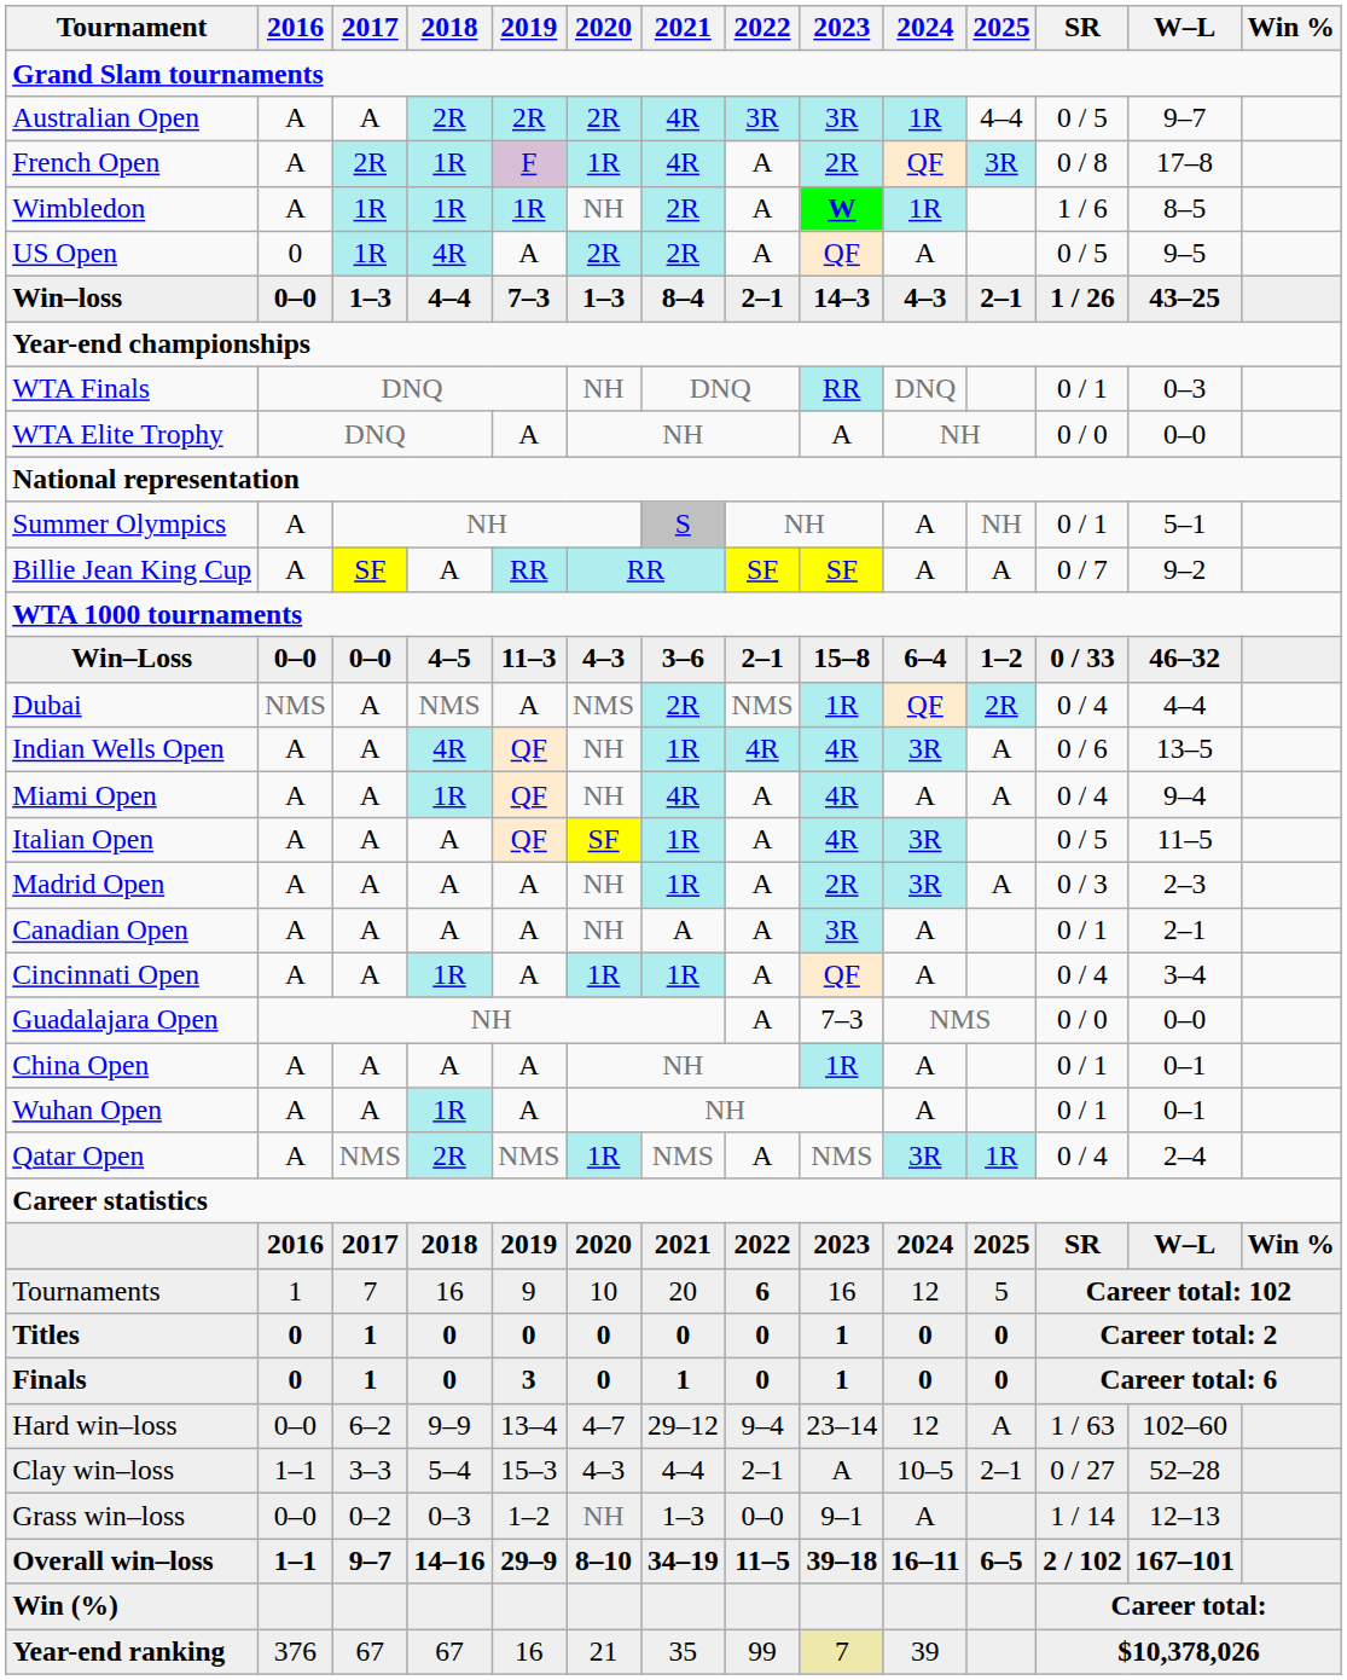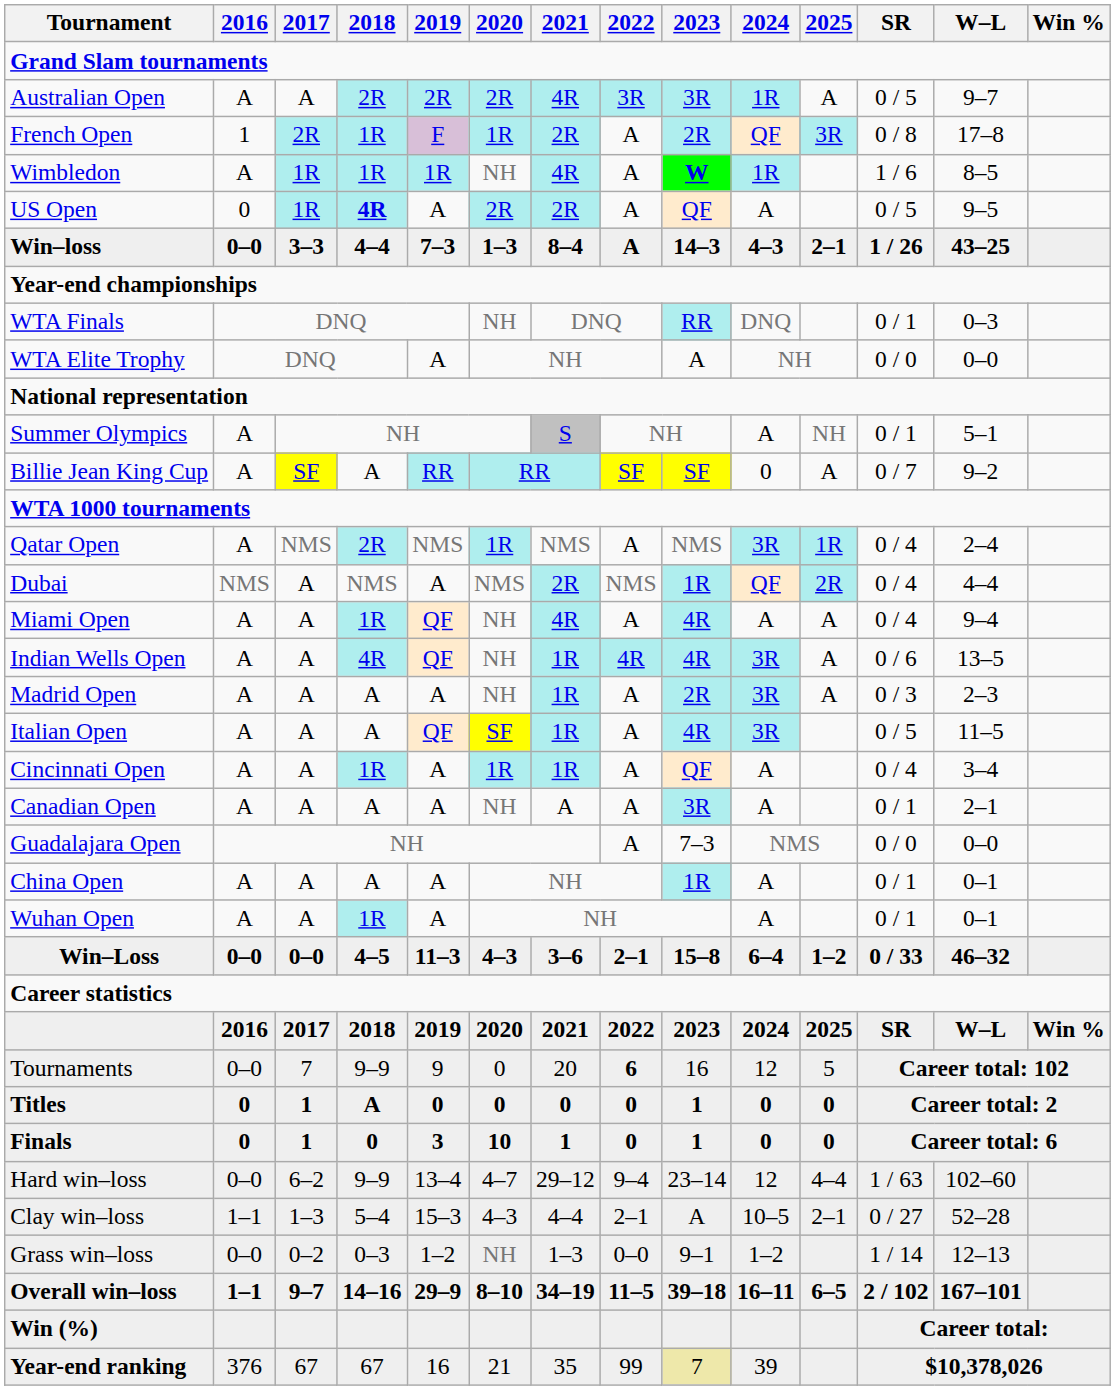 <table class=wikitable style=text-align:center>
 <tr>
 <th>Tournament</th>
 <th><a href='#'>2016</a></th>
 <th><a href='#'>2017</a></th>
 <th><a href='#'>2018</a></th>
 <th><a href='#'>2019</a></th>
 <th><a href='#'>2020</a></th>
 <th><a href='#'>2021</a></th>
 <th><a href='#'>2022</a></th>
 <th><a href='#'>2023</a></th>
 <th><a href='#'>2024</a></th>
 <th><a href='#'>2025</a></th>
 <th>SR</th>
 <th>W–L</th>
 <th>Win %</th>
 </tr>
 <tr>
 <td colspan=14 style=text-align:left><strong><a href='#'>Grand Slam tournaments</a></strong></td>
 </tr>
 <tr>
 <td style=text-align:left><a href='#'>Australian Open</a></td>
 <td>A</td>
 <td>A</td>
 <td style=background:#afeeee><a href='#'>2R</a></td>
 <td style=background:#afeeee><a href='#'>2R</a></td>
 <td style=background:#afeeee><a href='#'>2R</a></td>
 <td style=background:#afeeee><a href='#'>4R</a></td>
 <td style=background:#afeeee><a href='#'>3R</a></td>
 <td style=background:#afeeee><a href='#'>3R</a></td>
 <td style=background:#afeeee><a href='#'>1R</a></td>
-<td>4–4</td>
+<td>A</td>
 <td>0 / 5</td>
 <td>9–7</td>
 <td></td>
 </tr>
 <tr>
 <td style=text-align:left><a href='#'>French Open</a></td>
-<td>A</td>
+<td>1</td>
 <td style=background:#afeeee><a href='#'>2R</a></td>
 <td style=background:#afeeee><a href='#'>1R</a></td>
 <td style=background:thistle><a href='#'>F</a></td>
 <td style=background:#afeeee><a href='#'>1R</a></td>
-<td style=background:#afeeee><a href='#'>4R</a></td>
+<td style=background:#afeeee><a href='#'>2R</a></td>
 <td>A</td>
 <td style=background:#afeeee><a href='#'>2R</a></td>
 <td style=background:#ffebcd><a href='#'>QF</a></td>
 <td style=background:#afeeee><a href='#'>3R</a></td>
 <td>0 / 8</td>
 <td>17–8</td>
 <td></td>
 </tr>
 <tr>
 <td style=text-align:left><a href='#'>Wimbledon</a></td>
 <td>A</td>
 <td style=background:#afeeee><a href='#'>1R</a></td>
 <td style=background:#afeeee><a href='#'>1R</a></td>
 <td style=background:#afeeee><a href='#'>1R</a></td>
 <td style=color:#767676>NH</td>
-<td style=background:#afeeee><a href='#'>2R</a></td>
+<td style=background:#afeeee><a href='#'>4R</a></td>
 <td>A</td>
 <td style=background:lime><strong><a href='#'>W</a></strong></td>
 <td style=background:#afeeee><a href='#'>1R</a></td>
 <td></td>
 <td>1 / 6</td>
 <td>8–5</td>
 <td></td>
 </tr>
 <tr>
 <td style=text-align:left><a href='#'>US Open</a></td>
 <td>0</td>
 <td style=background:#afeeee><a href='#'>1R</a></td>
-<td style=background:#afeeee><a href='#'>4R</a></td>
+<td style=background:#afeeee><strong><a href='#'>4R</a></strong></td>
 <td>A</td>
 <td style=background:#afeeee><a href='#'>2R</a></td>
 <td style=background:#afeeee><a href='#'>2R</a></td>
 <td>A</td>
 <td style=background:#ffebcd><a href='#'>QF</a></td>
 <td>A</td>
 <td></td>
 <td>0 / 5</td>
 <td>9–5</td>
 <td></td>
 </tr>
 <tr style=font-weight:bold;background:#efefef>
 <td style=text-align:left>Win–loss</td>
 <td>0–0</td>
-<td>1–3</td>
+<td>3–3</td>
 <td>4–4</td>
 <td>7–3</td>
 <td>1–3</td>
 <td>8–4</td>
-<td>2–1</td>
+<td>A</td>
 <td>14–3</td>
 <td>4–3</td>
 <td>2–1</td>
 <td>1 / 26</td>
 <td>43–25</td>
 <td></td>
 </tr>
 <tr>
 <td colspan=14 style=text-align:left><strong>Year-end championships</strong></td>
 </tr>
 <tr>
 <td style=text-align:left><a href='#'>WTA Finals</a></td>
 <td colspan="4" style="color:#767676">DNQ</td>
 <td style="color:#767676">NH</td>
 <td colspan="2" style="color:#767676">DNQ</td>
 <td style=background:#afeeee><a href='#'>RR</a></td>
 <td style="color:#767676">DNQ</td>
 <td></td>
 <td>0 / 1</td>
 <td>0–3</td>
 <td></td>
 </tr>
 <tr>
 <td style=text-align:left><a href='#'>WTA Elite Trophy</a></td>
 <td colspan=3 style=color:#767676>DNQ</td>
 <td>A</td>
 <td colspan="3" style="color:#767676">NH</td>
 <td>A</td>
 <td colspan=2 style="color:#767676">NH</td>
 <td>0 / 0</td>
 <td>0–0</td>
 <td></td>
 </tr>
 <tr>
 <td colspan=14 style=text-align:left><strong>National representation</strong></td>
 </tr>
 <tr>
 <td style=text-align:left><a href='#'>Summer Olympics</a></td>
 <td>A</td>
 <td colspan=4 style=color:#767676>NH</td>
 <td style=background:silver><a href='#'>S</a></td>
 <td colspan=2 style=color:#767676>NH</td>
 <td>A</td>
 <td style=color:#767676>NH</td>
 <td>0 / 1</td>
 <td>5–1</td>
 <td></td>
 </tr>
 <tr>
 <td style=text-align:left><a href='#'>Billie Jean King Cup</a></td>
 <td>A</td>
 <td style=background:yellow><a href='#'>SF</a></td>
 <td>A</td>
 <td style=background:#afeeee><a href='#'>RR</a></td>
 <td colspan=2 style=background:#afeeee><a href='#'>RR</a></td>
 <td style=background:yellow><a href='#'>SF</a></td>
 <td style=background:yellow><a href='#'>SF</a></td>
-<td>A</td>
+<td>0</td>
 <td>A</td>
 <td>0 / 7</td>
 <td>9–2</td>
 <td></td>
 </tr>
 <tr>
 <td colspan=14 style=text-align:left><strong><a href='#'>WTA 1000 tournaments</a></strong></td>
 </tr>
-<tr style=font-weight:bold;background:#efefef>
-<td>Win–Loss</td>
-<td>0–0</td>
-<td>0–0</td>
-<td>4–5</td>
-<td>11–3</td>
-<td>4–3</td>
-<td>3–6</td>
-<td>2–1</td>
-<td>15–8</td>
-<td>6–4</td>
-<td>1–2</td>
-<td>0 / 33</td>
-<td>46–32</td>
+<tr>
+<td style=text-align:left><a href='#'>Qatar Open</a></td>
+<td>A</td>
+<td style=color:#767676>NMS</td>
+<td style=background:#afeeee><a href='#'>2R</a></td>
+<td style=color:#767676>NMS</td>
+<td style=background:#afeeee><a href='#'>1R</a></td>
+<td style=color:#767676>NMS</td>
+<td>A</td>
+<td style=color:#767676>NMS</td>
+<td style=background:#afeeee><a href='#'>3R</a></td>
+<td style=background:#afeeee><a href='#'>1R</a></td>
+<td>0 / 4</td>
+<td>2–4</td>
 <td></td>
 </tr>
 <tr>
 <td style=text-align:left><a href='#'>Dubai</a></td>
 <td style=color:#767676>NMS</td>
 <td>A</td>
 <td style=color:#767676>NMS</td>
 <td>A</td>
 <td style=color:#767676>NMS</td>
 <td style=background:#afeeee><a href='#'>2R</a></td>
 <td style=color:#767676>NMS</td>
 <td style=background:#afeeee><a href='#'>1R</a></td>
 <td style=background:#ffebcd><a href='#'>QF</a></td>
 <td style=background:#afeeee><a href='#'>2R</a></td>
 <td>0 / 4</td>
 <td>4–4</td>
 <td></td>
 </tr>
 <tr>
+<td style=text-align:left><a href='#'>Miami Open</a></td>
+<td>A</td>
+<td>A</td>
+<td style=background:#afeeee><a href='#'>1R</a></td>
+<td style=background:#ffebcd><a href='#'>QF</a></td>
+<td style=color:#767676>NH</td>
+<td style=background:#afeeee><a href='#'>4R</a></td>
+<td>A</td>
+<td style=background:#afeeee><a href='#'>4R</a></td>
+<td>A</td>
+<td>A</td>
+<td>0 / 4</td>
+<td>9–4</td>
+<td></td>
+</tr>
+<tr>
 <td style=text-align:left><a href='#'>Indian Wells Open</a></td>
 <td>A</td>
 <td>A</td>
 <td style=background:#afeeee><a href='#'>4R</a></td>
 <td style=background:#ffebcd><a href='#'>QF</a></td>
 <td style=color:#767676>NH</td>
 <td style=background:#afeeee><a href='#'>1R</a></td>
 <td style=background:#afeeee><a href='#'>4R</a></td>
 <td style=background:#afeeee><a href='#'>4R</a></td>
 <td style=background:#afeeee><a href='#'>3R</a></td>
 <td>A</td>
 <td>0 / 6</td>
 <td>13–5</td>
 <td></td>
 </tr>
 <tr>
-<td style=text-align:left><a href='#'>Miami Open</a></td>
+<td style=text-align:left><a href='#'>Madrid Open</a></td>
 <td>A</td>
 <td>A</td>
-<td style=background:#afeeee><a href='#'>1R</a></td>
-<td style=background:#ffebcd><a href='#'>QF</a></td>
-<td style=color:#767676>NH</td>
-<td style=background:#afeeee><a href='#'>4R</a></td>
-<td>A</td>
-<td style=background:#afeeee><a href='#'>4R</a></td>
 <td>A</td>
 <td>A</td>
-<td>0 / 4</td>
-<td>9–4</td>
+<td style=color:#767676>NH</td>
+<td style=background:#afeeee><a href='#'>1R</a></td>
+<td>A</td>
+<td style=background:#afeeee><a href='#'>2R</a></td>
+<td style=background:#afeeee><a href='#'>3R</a></td>
+<td>A</td>
+<td>0 / 3</td>
+<td>2–3</td>
 <td></td>
 </tr>
 <tr>
 <td style=text-align:left><a href='#'>Italian Open</a></td>
 <td>A</td>
 <td>A</td>
 <td>A</td>
 <td style=background:#ffebcd><a href='#'>QF</a></td>
 <td style=background:yellow><a href='#'>SF</a></td>
 <td style=background:#afeeee><a href='#'>1R</a></td>
 <td>A</td>
 <td style=background:#afeeee><a href='#'>4R</a></td>
 <td style=background:#afeeee><a href='#'>3R</a></td>
 <td></td>
 <td>0 / 5</td>
 <td>11–5</td>
 <td></td>
 </tr>
 <tr>
-<td style=text-align:left><a href='#'>Madrid Open</a></td>
+<td style=text-align:left><a href='#'>Cincinnati Open</a></td>
 <td>A</td>
 <td>A</td>
-<td>A</td>
-<td>A</td>
-<td style=color:#767676>NH</td>
 <td style=background:#afeeee><a href='#'>1R</a></td>
 <td>A</td>
-<td style=background:#afeeee><a href='#'>2R</a></td>
-<td style=background:#afeeee><a href='#'>3R</a></td>
+<td style=background:#afeeee><a href='#'>1R</a></td>
+<td style=background:#afeeee><a href='#'>1R</a></td>
 <td>A</td>
-<td>0 / 3</td>
-<td>2–3</td>
+<td style=background:#ffebcd><a href='#'>QF</a></td>
+<td>A</td>
+<td></td>
+<td>0 / 4</td>
+<td>3–4</td>
 <td></td>
 </tr>
 <tr>
 <td style=text-align:left><a href='#'>Canadian Open</a></td>
 <td>A</td>
 <td>A</td>
 <td>A</td>
 <td>A</td>
 <td style=color:#767676>NH</td>
 <td>A</td>
 <td>A</td>
 <td style=background:#afeeee><a href='#'>3R</a></td>
 <td>A</td>
 <td></td>
 <td>0 / 1</td>
 <td>2–1</td>
-<td></td>
-</tr>
-<tr>
-<td style=text-align:left><a href='#'>Cincinnati Open</a></td>
-<td>A</td>
-<td>A</td>
-<td style=background:#afeeee><a href='#'>1R</a></td>
-<td>A</td>
-<td style=background:#afeeee><a href='#'>1R</a></td>
-<td style=background:#afeeee><a href='#'>1R</a></td>
-<td>A</td>
-<td style=background:#ffebcd><a href='#'>QF</a></td>
-<td>A</td>
-<td></td>
-<td>0 / 4</td>
-<td>3–4</td>
 <td></td>
 </tr>
 <tr>
 <td style="text-align:left"><a href='#'>Guadalajara Open</a></td>
 <td colspan="6" style="color:#767676">NH</td>
 <td>A</td>
 <td>7–3</td>
 <td colspan=2 style="color:#767676">NMS</td>
 <td>0 / 0</td>
 <td>0–0</td>
 <td></td>
 </tr>
 <tr>
 <td style="text-align:left"><a href='#'>China Open</a></td>
 <td>A</td>
 <td>A</td>
 <td>A</td>
 <td>A</td>
 <td colspan="3" style="color:#767676">NH</td>
 <td style="background:#afeeee"><a href='#'>1R</a></td>
 <td>A</td>
 <td></td>
 <td>0 / 1</td>
 <td>0–1</td>
 <td></td>
 </tr>
 <tr>
 <td style="text-align:left"><a href='#'>Wuhan Open</a></td>
 <td>A</td>
 <td>A</td>
 <td style="background:#afeeee"><a href='#'>1R</a></td>
 <td>A</td>
 <td colspan="4" style="color:#767676">NH</td>
 <td>A</td>
 <td></td>
 <td>0 / 1</td>
 <td>0–1</td>
 <td></td>
 </tr>
-<tr>
-<td style=text-align:left><a href='#'>Qatar Open</a></td>
-<td>A</td>
-<td style=color:#767676>NMS</td>
-<td style=background:#afeeee><a href='#'>2R</a></td>
-<td style=color:#767676>NMS</td>
-<td style=background:#afeeee><a href='#'>1R</a></td>
-<td style=color:#767676>NMS</td>
-<td>A</td>
-<td style=color:#767676>NMS</td>
-<td style=background:#afeeee><a href='#'>3R</a></td>
-<td style=background:#afeeee><a href='#'>1R</a></td>
-<td>0 / 4</td>
-<td>2–4</td>
+<tr style=font-weight:bold;background:#efefef>
+<td>Win–Loss</td>
+<td>0–0</td>
+<td>0–0</td>
+<td>4–5</td>
+<td>11–3</td>
+<td>4–3</td>
+<td>3–6</td>
+<td>2–1</td>
+<td>15–8</td>
+<td>6–4</td>
+<td>1–2</td>
+<td>0 / 33</td>
+<td>46–32</td>
 <td></td>
 </tr>
 <tr>
 <td colspan="14" style=text-align:left><strong>Career statistics</strong></td>
 </tr>
 <tr style=font-weight:bold;background:#efefef>
 <td></td>
 <td>2016</td>
 <td>2017</td>
 <td>2018</td>
 <td>2019</td>
 <td>2020</td>
 <td>2021</td>
 <td>2022</td>
 <td>2023</td>
 <td>2024</td>
 <td>2025</td>
 <td>SR</td>
 <td>W–L</td>
 <td>Win %</td>
 </tr>
 <tr style=background:#efefef>
 <td style=text-align:left>Tournaments</td>
-<td>1</td>
+<td>0–0</td>
 <td>7</td>
-<td>16</td>
+<td>9–9</td>
 <td>9</td>
-<td>10</td>
+<td>0</td>
 <td>20</td>
 <td><strong>6</strong></td>
 <td>16</td>
 <td>12</td>
 <td>5</td>
 <td colspan=3><strong>Career total: 102</strong></td>
 </tr>
 <tr style=font-weight:bold;background:#efefef>
 <td style=text-align:left>Titles</td>
 <td>0</td>
 <td>1</td>
-<td>0</td>
+<td>A</td>
 <td>0</td>
 <td>0</td>
 <td>0</td>
 <td>0</td>
 <td>1</td>
 <td>0</td>
 <td>0</td>
 <td colspan=3>Career total: 2</td>
 </tr>
 <tr style=font-weight:bold;background:#efefef>
 <td style=text-align:left>Finals</td>
 <td>0</td>
 <td>1</td>
 <td>0</td>
 <td>3</td>
-<td>0</td>
+<td>10</td>
 <td>1</td>
 <td>0</td>
 <td>1</td>
 <td>0</td>
 <td>0</td>
 <td colspan=3>Career total: 6</td>
 </tr>
 <tr style=background:#efefef>
 <td style=text-align:left>Hard win–loss</td>
 <td>0–0</td>
 <td>6–2</td>
 <td>9–9</td>
 <td>13–4</td>
 <td>4–7</td>
 <td>29–12</td>
 <td>9–4</td>
 <td>23–14</td>
 <td>12</td>
-<td>A</td>
+<td>4–4</td>
 <td>1 / 63</td>
 <td>102–60</td>
 <td></td>
 </tr>
 <tr style=background:#efefef>
 <td style=text-align:left>Clay win–loss</td>
 <td>1–1</td>
-<td>3–3</td>
+<td>1–3</td>
 <td>5–4</td>
 <td>15–3</td>
 <td>4–3</td>
 <td>4–4</td>
 <td>2–1</td>
 <td>A</td>
 <td>10–5</td>
 <td>2–1</td>
 <td>0 / 27</td>
 <td>52–28</td>
 <td></td>
 </tr>
 <tr style=background:#efefef>
 <td style=text-align:left>Grass win–loss</td>
 <td>0–0</td>
 <td>0–2</td>
 <td>0–3</td>
 <td>1–2</td>
 <td style=color:#767676>NH</td>
 <td>1–3</td>
 <td>0–0</td>
 <td>9–1</td>
-<td>A</td>
+<td>1–2</td>
 <td></td>
 <td>1 / 14</td>
 <td>12–13</td>
 <td></td>
 </tr>
 <tr style=font-weight:bold;background:#efefef>
 <td style=text-align:left>Overall win–loss</td>
 <td>1–1</td>
 <td>9–7</td>
 <td>14–16</td>
 <td>29–9</td>
 <td>8–10</td>
 <td>34–19</td>
 <td>11–5</td>
 <td>39–18</td>
 <td>16–11</td>
 <td>6–5</td>
 <td>2 / 102</td>
 <td>167–101</td>
 <td></td>
 </tr>
 <tr style=font-weight:bold;background:#efefef>
 <td style=text-align:left>Win (%)</td>
 <td></td>
 <td></td>
 <td></td>
 <td></td>
 <td></td>
 <td></td>
 <td></td>
 <td></td>
 <td></td>
 <td></td>
 <td colspan=3>Career total: </td>
 </tr>
 <tr style=background:#efefef>
 <td style=text-align:left><strong>Year-end ranking</strong></td>
 <td>376</td>
 <td>67</td>
 <td>67</td>
 <td>16</td>
 <td>21</td>
 <td>35</td>
 <td>99</td>
 <td bgcolor="eee8aa">7</td>
 <td>39</td>
 <td></td>
 <td colspan=3><strong>$10,378,026</strong></td>
 </tr>
 </table>
